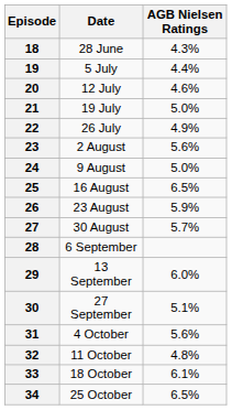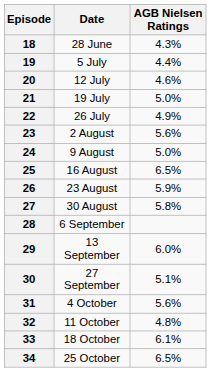 <table class=wikitable style=text-align:center>
 <tr>
 <th>Episode</th>
 <th style="width:100px;">Date</th>
 <th style="width:100px;">AGB Nielsen<br>Ratings</th>
 </tr>
 <tr>
 <th>18</th>
 <td>28 June</td>
 <td>4.3%</td>
 </tr>
 <tr>
 <th>19</th>
 <td>5 July</td>
 <td>4.4%</td>
 </tr>
 <tr>
 <th>20</th>
 <td>12 July</td>
 <td>4.6%</td>
 </tr>
 <tr>
 <th>21</th>
 <td>19 July</td>
 <td>5.0%</td>
 </tr>
 <tr>
 <th>22</th>
 <td>26 July</td>
 <td>4.9%</td>
 </tr>
 <tr>
 <th>23</th>
 <td>2 August</td>
 <td>5.6%</td>
 </tr>
 <tr>
 <th>24</th>
 <td>9 August</td>
 <td>5.0%</td>
 </tr>
 <tr>
 <th>25</th>
 <td>16 August</td>
 <td>6.5%</td>
 </tr>
 <tr>
 <th>26</th>
 <td>23 August</td>
 <td>5.9%</td>
 </tr>
 <tr>
 <th>27</th>
 <td>30 August</td>
-<td>5.7%</td>
+<td>5.8%</td>
 </tr>
 <tr>
 <th>28</th>
 <td>6 September</td>
 <td></td>
 </tr>
 <tr>
 <th>29</th>
 <td>13 September</td>
 <td>6.0%</td>
 </tr>
 <tr>
 <th>30</th>
 <td>27 September</td>
 <td>5.1%</td>
 </tr>
 <tr>
 <th>31</th>
 <td>4 October</td>
 <td>5.6%</td>
 </tr>
 <tr>
 <th>32</th>
 <td>11 October</td>
 <td>4.8%</td>
 </tr>
 <tr>
 <th>33</th>
 <td>18 October</td>
 <td>6.1%</td>
 </tr>
 <tr>
 <th>34</th>
 <td>25 October</td>
 <td>6.5%</td>
 </tr>
 </table>
